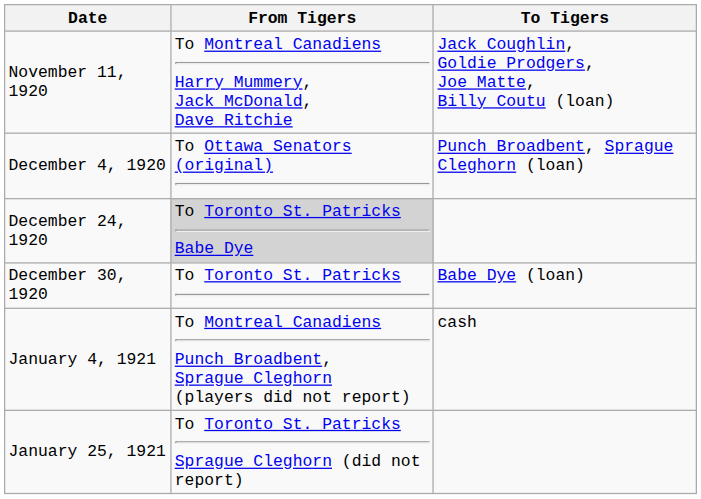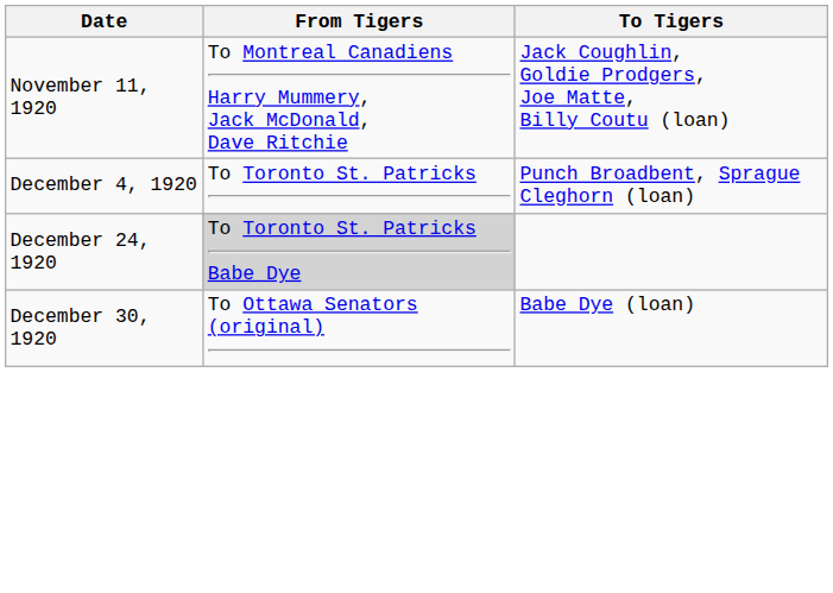 <table class="wikitable" width="550">
 <tr>
 <th width="150">Date</th>
 <th width="250">From Tigers</th>
 <th width="250">To Tigers</th>
 </tr>
 <tr>
 <td>November 11, 1920</td>
 <td valign="top">To <a href='#'>Montreal Canadiens</a> <hr><a href='#'>Harry Mummery</a>,<br><a href='#'>Jack McDonald</a>,<br><a href='#'>Dave Ritchie</a></td>
 <td valign="top"><a href='#'>Jack Coughlin</a>,<br><a href='#'>Goldie Prodgers</a>,<br><a href='#'>Joe Matte</a>,<br><a href='#'>Billy Coutu</a> (loan)</td>
 </tr>
 <tr>
 <td>December 4, 1920</td>
-<td valign="top">To <a href='#'>Ottawa Senators (original)</a><hr></td>
+<td valign="top">To <a href='#'>Toronto St. Patricks</a><hr></td>
 <td valign="top"><a href='#'>Punch Broadbent</a>, <a href='#'>Sprague Cleghorn</a> (loan)</td>
 </tr>
 <tr>
 <td>December 24, 1920</td>
 <td valign="top" style="background: lightgrey;">To <a href='#'>Toronto St. Patricks</a><hr><a href='#'>Babe Dye</a></td>
 <td valign="top"> </td>
 </tr>
 <tr>
 <td>December 30, 1920</td>
-<td valign="top">To <a href='#'>Toronto St. Patricks</a><hr></td>
+<td valign="top">To <a href='#'>Ottawa Senators (original)</a><hr></td>
 <td valign="top"><a href='#'>Babe Dye</a> (loan)</td>
 </tr>
-<tr>
-<td>January 4, 1921</td>
-<td valign="top">To <a href='#'>Montreal Canadiens</a> <hr><a href='#'>Punch Broadbent</a>,<br><a href='#'>Sprague Cleghorn</a><br>(players did not report)</td>
-<td valign="top">cash</td>
-</tr>
-<tr>
-<td>January 25, 1921</td>
-<td valign="top">To <a href='#'>Toronto St. Patricks</a><hr><a href='#'>Sprague Cleghorn</a> (did not report)</td>
-<td valign="top"> </td>
-</tr>
 </table>
